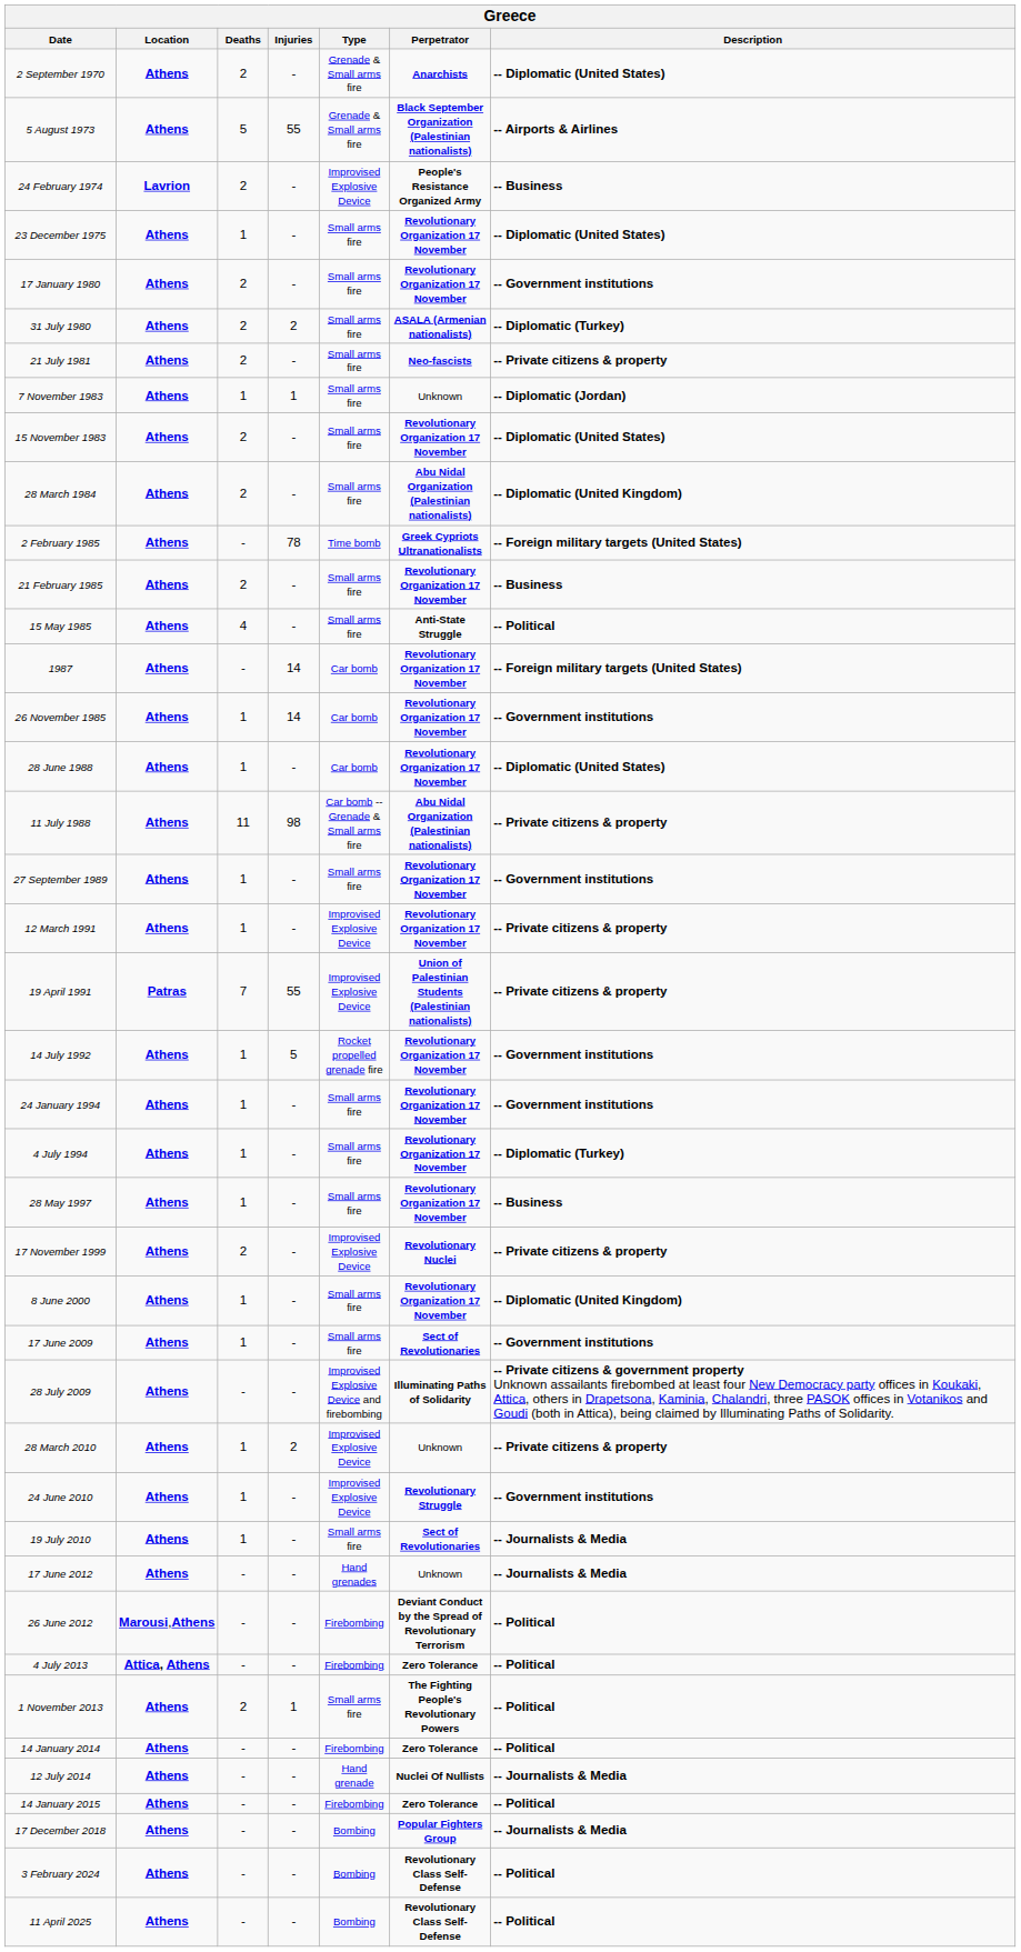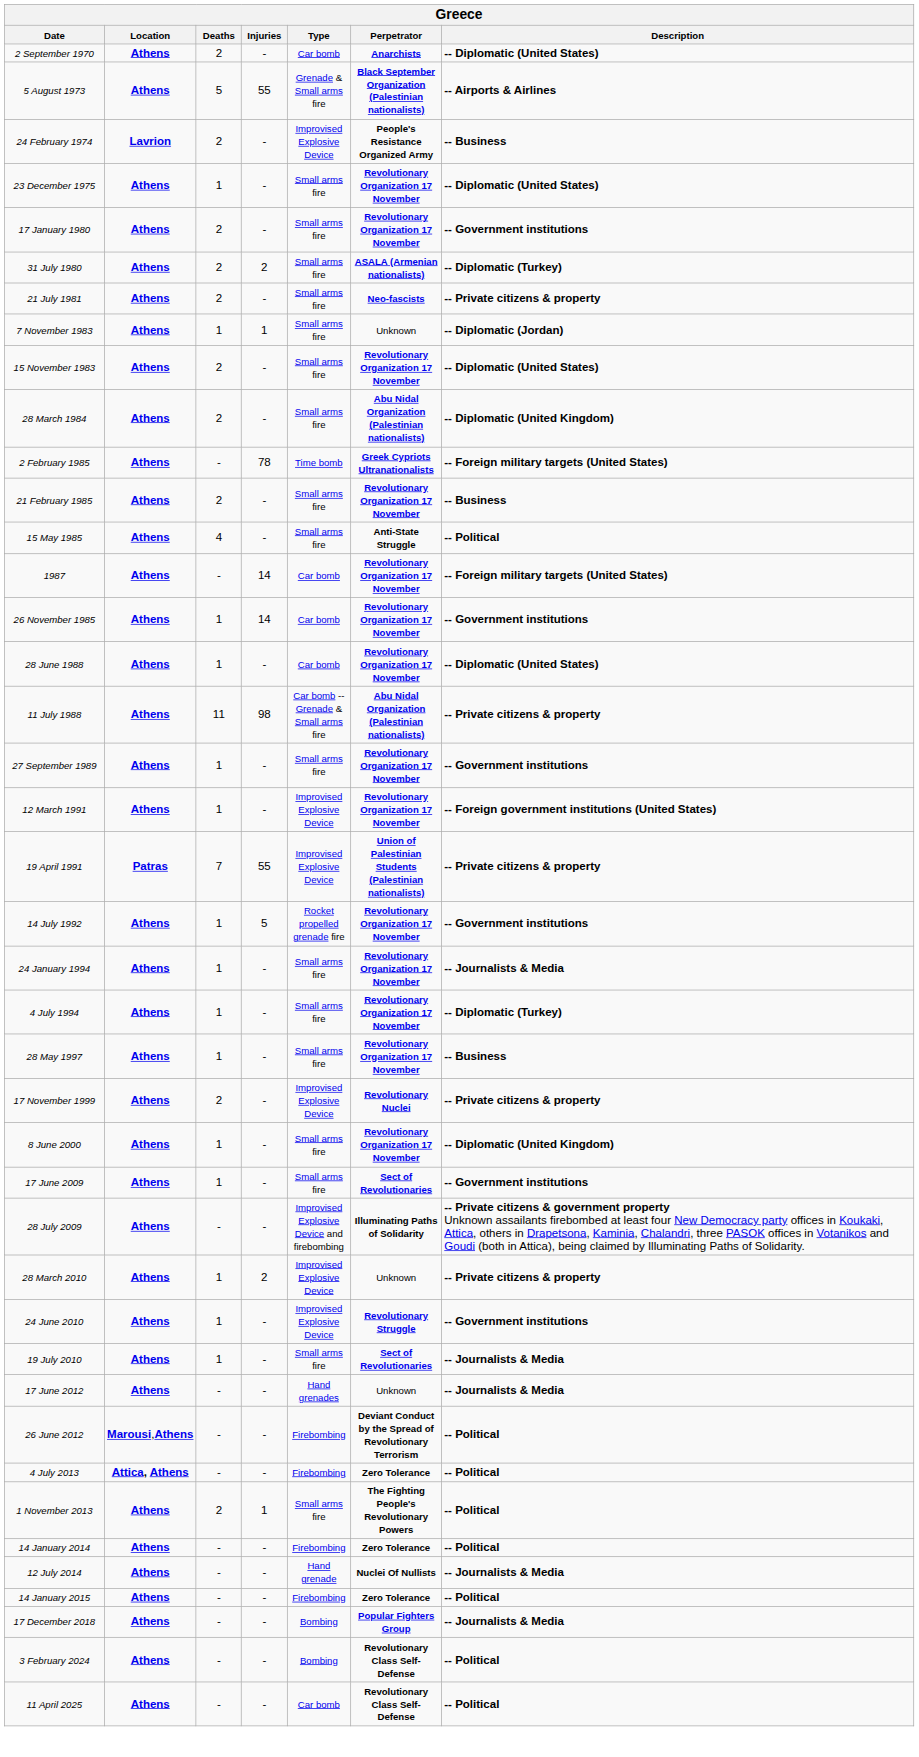 <table class="wikitable sortable collapsible" "border=1" style="width:100%; width:100%">
 <tr>
 <th colspan=8><big>Greece</big></th>
 </tr>
 <tr>
 <th style="width:11%;"><small>Date</small></th>
 <th style="width:10%;"><small>Location</small></th>
 <th style="width:5%;"><small>Deaths</small></th>
 <th style="width:5%;"><small>Injuries</small></th>
 <th style="width:7%;"><small>Type</small></th>
 <th style="width:10%;"><small>Perpetrator</small></th>
 <th><small>Description</small></th>
 </tr>
 <tr>
 <td style="text-align:center;"><small><em>2 September 1970</em></small></td>
 <td style="text-align:center;"><strong><a href='#'>Athens</a></strong></td>
 <td style="text-align:center;">2</td>
 <td style="text-align:center;">-</td>
-<td style="text-align:center;"><small><a href='#'>Grenade</a> & <a href='#'>Small arms</a> fire</small></td>
+<td style="text-align:center;"><small><a href='#'>Car bomb</a></small></td>
 <td style="text-align:center;"><small><strong><a href='#'>Anarchists</a></strong></small></td>
 <td><strong>-- Diplomatic (United States)</strong><br></td>
 </tr>
 <tr>
 <td style="text-align:center;"><small><em>5 August 1973</em></small></td>
 <td style="text-align:center;"><strong><a href='#'>Athens</a></strong></td>
 <td style="text-align:center;">5</td>
 <td style="text-align:center;">55</td>
 <td style="text-align:center;"><small><a href='#'>Grenade</a> & <a href='#'>Small arms</a> fire</small></td>
 <td style="text-align:center;"><small><strong><a href='#'>Black September Organization (Palestinian nationalists)</a></strong></small></td>
 <td><strong>-- Airports & Airlines</strong><br></td>
 </tr>
 <tr>
 <td style="text-align:center;"><small><em>24 February 1974</em></small></td>
 <td style="text-align:center;"><strong><a href='#'>Lavrion</a></strong></td>
 <td style="text-align:center;">2</td>
 <td style="text-align:center;">-</td>
 <td style="text-align:center;"><small><a href='#'>Improvised Explosive Device</a></small></td>
 <td style="text-align:center;"><small><strong>People's Resistance Organized Army</strong></small></td>
 <td><strong>-- Business</strong><br></td>
 </tr>
 <tr>
 <td style="text-align:center;"><small><em>23 December 1975</em></small></td>
 <td style="text-align:center;"><strong><a href='#'>Athens</a></strong></td>
 <td style="text-align:center;">1</td>
 <td style="text-align:center;">-</td>
 <td style="text-align:center;"><small><a href='#'>Small arms</a> fire</small></td>
 <td style="text-align:center;"><small><strong><a href='#'>Revolutionary Organization 17 November</a></strong></small></td>
 <td><strong>-- Diplomatic (United States)</strong><br></td>
 </tr>
 <tr>
 <td style="text-align:center;"><small><em>17 January 1980</em></small></td>
 <td style="text-align:center;"><strong><a href='#'>Athens</a></strong></td>
 <td style="text-align:center;">2</td>
 <td style="text-align:center;">-</td>
 <td style="text-align:center;"><small><a href='#'>Small arms</a> fire</small></td>
 <td style="text-align:center;"><small><strong><a href='#'>Revolutionary Organization 17 November</a></strong></small></td>
 <td><strong>-- Government institutions</strong><br></td>
 </tr>
 <tr>
 <td style="text-align:center;"><small><em>31 July 1980</em></small></td>
 <td style="text-align:center;"><strong><a href='#'>Athens</a></strong></td>
 <td style="text-align:center;">2</td>
 <td style="text-align:center;">2</td>
 <td style="text-align:center;"><small><a href='#'>Small arms</a> fire</small></td>
 <td style="text-align:center;"><small><strong><a href='#'>ASALA (Armenian nationalists)</a></strong></small></td>
 <td><strong>-- Diplomatic (Turkey)</strong><br></td>
 </tr>
 <tr>
 <td style="text-align:center;"><small><em>21 July 1981</em></small></td>
 <td style="text-align:center;"><strong><a href='#'>Athens</a></strong></td>
 <td style="text-align:center;">2</td>
 <td style="text-align:center;">-</td>
 <td style="text-align:center;"><small><a href='#'>Small arms</a> fire</small></td>
 <td style="text-align:center;"><small><strong><a href='#'>Neo-fascists</a></strong></small></td>
 <td><strong>-- Private citizens & property</strong><br></td>
 </tr>
 <tr>
 <td style="text-align:center;"><small><em>7 November 1983</em></small></td>
 <td style="text-align:center;"><strong><a href='#'>Athens</a></strong></td>
 <td style="text-align:center;">1</td>
 <td style="text-align:center;">1</td>
 <td style="text-align:center;"><small><a href='#'>Small arms</a> fire</small></td>
 <td style="text-align:center;"><small> Unknown </small></td>
 <td><strong>-- Diplomatic (Jordan)</strong><br></td>
 </tr>
 <tr>
 <td style="text-align:center;"><small><em>15 November 1983</em></small></td>
 <td style="text-align:center;"><strong><a href='#'>Athens</a></strong></td>
 <td style="text-align:center;">2</td>
 <td style="text-align:center;">-</td>
 <td style="text-align:center;"><small><a href='#'>Small arms</a> fire</small></td>
 <td style="text-align:center;"><small><strong><a href='#'>Revolutionary Organization 17 November</a></strong></small></td>
 <td><strong>-- Diplomatic (United States)</strong><br></td>
 </tr>
 <tr>
 <td style="text-align:center;"><small><em>28 March 1984</em></small></td>
 <td style="text-align:center;"><strong><a href='#'>Athens</a></strong></td>
 <td style="text-align:center;">2</td>
 <td style="text-align:center;">-</td>
 <td style="text-align:center;"><small><a href='#'>Small arms</a> fire</small></td>
 <td style="text-align:center;"><small><strong><a href='#'>Abu Nidal Organization (Palestinian nationalists)</a></strong></small></td>
 <td><strong>-- Diplomatic (United Kingdom)</strong><br></td>
 </tr>
 <tr>
 <td style="text-align:center;"><small><em>2 February 1985</em></small></td>
 <td style="text-align:center;"><strong><a href='#'>Athens</a></strong></td>
 <td style="text-align:center;">-</td>
 <td style="text-align:center;">78</td>
 <td style="text-align:center;"><small><a href='#'>Time bomb</a></small></td>
 <td style="text-align:center;"><small><strong><a href='#'>Greek Cypriots</a> <a href='#'>Ultranationalists</a></strong></small></td>
 <td><strong>-- Foreign military targets (United States)</strong><br></td>
 </tr>
 <tr>
 <td style="text-align:center;"><small><em>21 February 1985</em></small></td>
 <td style="text-align:center;"><strong><a href='#'>Athens</a></strong></td>
 <td style="text-align:center;">2</td>
 <td style="text-align:center;">-</td>
 <td style="text-align:center;"><small><a href='#'>Small arms</a> fire</small></td>
 <td style="text-align:center;"><small><strong><a href='#'>Revolutionary Organization 17 November</a></strong></small></td>
 <td><strong>-- Business</strong><br></td>
 </tr>
 <tr>
 <td style="text-align:center;"><small><em>15 May 1985</em></small></td>
 <td style="text-align:center;"><strong><a href='#'>Athens</a></strong></td>
 <td style="text-align:center;">4</td>
 <td style="text-align:center;">-</td>
 <td style="text-align:center;"><small><a href='#'>Small arms</a> fire</small></td>
 <td style="text-align:center;"><small><strong>Anti-State Struggle</strong></small></td>
 <td><strong>-- Political</strong><br></td>
 </tr>
 <tr>
 <td style="text-align:center;"><small><em>1987</em></small></td>
 <td style="text-align:center;"><strong><a href='#'>Athens</a></strong></td>
 <td style="text-align:center;">-</td>
 <td style="text-align:center;">14</td>
 <td style="text-align:center;"><small><a href='#'>Car bomb</a></small></td>
 <td style="text-align:center;"><small><strong><a href='#'>Revolutionary Organization 17 November</a></strong></small></td>
 <td><strong>-- Foreign military targets (United States)</strong><br></td>
 </tr>
 <tr>
 <td style="text-align:center;"><small><em>26 November 1985</em></small></td>
 <td style="text-align:center;"><strong><a href='#'>Athens</a></strong></td>
 <td style="text-align:center;">1</td>
 <td style="text-align:center;">14</td>
 <td style="text-align:center;"><small><a href='#'>Car bomb</a></small></td>
 <td style="text-align:center;"><small><strong><a href='#'>Revolutionary Organization 17 November</a></strong></small></td>
 <td><strong>-- Government institutions</strong><br></td>
 </tr>
 <tr>
 <td style="text-align:center;"><small><em>28 June 1988</em></small></td>
 <td style="text-align:center;"><strong><a href='#'>Athens</a></strong></td>
 <td style="text-align:center;">1</td>
 <td style="text-align:center;">-</td>
 <td style="text-align:center;"><small><a href='#'>Car bomb</a></small></td>
 <td style="text-align:center;"><small><strong><a href='#'>Revolutionary Organization 17 November</a></strong></small></td>
 <td><strong>-- Diplomatic (United States)</strong><br></td>
 </tr>
 <tr>
 <td style="text-align:center;"><small><em>11 July 1988</em></small></td>
 <td style="text-align:center;"><strong><a href='#'>Athens</a></strong></td>
 <td style="text-align:center;">11</td>
 <td style="text-align:center;">98</td>
 <td style="text-align:center;"><small><a href='#'>Car bomb</a> -- <a href='#'>Grenade</a> & <a href='#'>Small arms</a> fire</small></td>
 <td style="text-align:center;"><small><strong><a href='#'>Abu Nidal Organization (Palestinian nationalists)</a></strong></small></td>
 <td><strong>-- Private citizens & property</strong><br></td>
 </tr>
 <tr>
 <td style="text-align:center;"><small><em>27 September 1989</em></small></td>
 <td style="text-align:center;"><strong><a href='#'>Athens</a></strong></td>
 <td style="text-align:center;">1</td>
 <td style="text-align:center;">-</td>
 <td style="text-align:center;"><small><a href='#'>Small arms</a> fire</small></td>
 <td style="text-align:center;"><small><strong><a href='#'>Revolutionary Organization 17 November</a></strong></small></td>
 <td><strong>-- Government institutions</strong><br></td>
 </tr>
 <tr>
 <td style="text-align:center;"><small><em>12 March 1991</em></small></td>
 <td style="text-align:center;"><strong><a href='#'>Athens</a></strong></td>
 <td style="text-align:center;">1</td>
 <td style="text-align:center;">-</td>
 <td style="text-align:center;"><small><a href='#'>Improvised Explosive Device</a></small></td>
 <td style="text-align:center;"><small><strong><a href='#'>Revolutionary Organization 17 November</a></strong></small></td>
-<td><strong>-- Private citizens & property</strong><br></td>
+<td><strong>-- Foreign government institutions (United States)</strong><br></td>
 </tr>
 <tr>
 <td style="text-align:center;"><small><em>19 April 1991</em></small></td>
 <td style="text-align:center;"><strong><a href='#'>Patras</a></strong></td>
 <td style="text-align:center;">7</td>
 <td style="text-align:center;">55</td>
 <td style="text-align:center;"><small><a href='#'>Improvised Explosive Device</a></small></td>
 <td style="text-align:center;"><small><strong><a href='#'>Union of Palestinian Students (Palestinian nationalists)</a></strong></small></td>
 <td><strong>-- Private citizens & property</strong><br></td>
 </tr>
 <tr>
 <td style="text-align:center;"><small><em>14 July 1992</em></small></td>
 <td style="text-align:center;"><strong><a href='#'>Athens</a></strong></td>
 <td style="text-align:center;">1</td>
 <td style="text-align:center;">5</td>
 <td style="text-align:center;"><small><a href='#'>Rocket propelled grenade</a> fire</small></td>
 <td style="text-align:center;"><small><strong><a href='#'>Revolutionary Organization 17 November</a></strong></small></td>
 <td><strong>-- Government institutions</strong><br></td>
 </tr>
 <tr>
 <td style="text-align:center;"><small><em>24 January 1994</em></small></td>
 <td style="text-align:center;"><strong><a href='#'>Athens</a></strong></td>
 <td style="text-align:center;">1</td>
 <td style="text-align:center;">-</td>
 <td style="text-align:center;"><small><a href='#'>Small arms</a> fire</small></td>
 <td style="text-align:center;"><small><strong><a href='#'>Revolutionary Organization 17 November</a></strong></small></td>
-<td><strong>-- Government institutions</strong><br></td>
+<td><strong>-- Journalists & Media</strong><br></td>
 </tr>
 <tr>
 <td style="text-align:center;"><small><em>4 July 1994</em></small></td>
 <td style="text-align:center;"><strong><a href='#'>Athens</a></strong></td>
 <td style="text-align:center;">1</td>
 <td style="text-align:center;">-</td>
 <td style="text-align:center;"><small><a href='#'>Small arms</a> fire</small></td>
 <td style="text-align:center;"><small><strong><a href='#'>Revolutionary Organization 17 November</a></strong></small></td>
 <td><strong>-- Diplomatic (Turkey)</strong><br></td>
 </tr>
 <tr>
 <td style="text-align:center;"><small><em>28 May 1997</em></small></td>
 <td style="text-align:center;"><strong><a href='#'>Athens</a></strong></td>
 <td style="text-align:center;">1</td>
 <td style="text-align:center;">-</td>
 <td style="text-align:center;"><small><a href='#'>Small arms</a> fire</small></td>
 <td style="text-align:center;"><small><strong><a href='#'>Revolutionary Organization 17 November</a></strong></small></td>
 <td><strong>-- Business</strong><br></td>
 </tr>
 <tr>
 <td style="text-align:center;"><small><em>17 November 1999</em></small></td>
 <td style="text-align:center;"><strong><a href='#'>Athens</a></strong></td>
 <td style="text-align:center;">2</td>
 <td style="text-align:center;">-</td>
 <td style="text-align:center;"><small><a href='#'>Improvised Explosive Device</a></small></td>
 <td style="text-align:center;"><small><strong><a href='#'>Revolutionary Nuclei</a></strong></small></td>
 <td><strong>-- Private citizens & property</strong><br></td>
 </tr>
 <tr>
 <td style="text-align:center;"><small><em>8 June 2000</em></small></td>
 <td style="text-align:center;"><strong><a href='#'>Athens</a></strong></td>
 <td style="text-align:center;">1</td>
 <td style="text-align:center;">-</td>
 <td style="text-align:center;"><small><a href='#'>Small arms</a> fire</small></td>
 <td style="text-align:center;"><small><strong><a href='#'>Revolutionary Organization 17 November</a></strong></small></td>
 <td><strong>-- Diplomatic (United Kingdom)</strong><br></td>
 </tr>
 <tr>
 <td style="text-align:center;"><small><em>17 June 2009</em></small></td>
 <td style="text-align:center;"><strong><a href='#'>Athens</a></strong></td>
 <td style="text-align:center;">1</td>
 <td style="text-align:center;">-</td>
 <td style="text-align:center;"><small><a href='#'>Small arms</a> fire</small></td>
 <td style="text-align:center;"><small><strong><a href='#'>Sect of Revolutionaries</a></strong></small></td>
 <td><strong>-- Government institutions</strong><br></td>
 </tr>
 <tr>
 <td style="text-align:center;"><small><em>28 July 2009</em></small></td>
 <td style="text-align:center;"><strong><a href='#'>Athens</a></strong></td>
 <td style="text-align:center;">-</td>
 <td style="text-align:center;">-</td>
 <td style="text-align:center;"><small><a href='#'>Improvised Explosive Device</a> and firebombing</small></td>
 <td style="text-align:center;"><small><strong>Illuminating Paths of Solidarity</strong></small></td>
 <td><strong>-- Private citizens & government property</strong><br>Unknown assailants firebombed at least four <a href='#'>New Democracy party</a> offices in <a href='#'>Koukaki</a>, <a href='#'>Attica</a>, others in <a href='#'>Drapetsona</a>, <a href='#'>Kaminia</a>, <a href='#'>Chalandri</a>, three <a href='#'>PASOK</a> offices in <a href='#'>Votanikos</a> and <a href='#'>Goudi</a> (both in Attica), being claimed by Illuminating Paths of Solidarity.</td>
 </tr>
 <tr>
 <td style="text-align:center;"><small><em>28 March 2010</em></small></td>
 <td style="text-align:center;"><strong><a href='#'>Athens</a></strong></td>
 <td style="text-align:center;">1</td>
 <td style="text-align:center;">2</td>
 <td style="text-align:center;"><small><a href='#'>Improvised Explosive Device</a></small></td>
 <td style="text-align:center;"><small>Unknown</small></td>
 <td><strong>-- Private citizens & property</strong><br></td>
 </tr>
 <tr>
 <td style="text-align:center;"><small><em>24 June 2010</em></small></td>
 <td style="text-align:center;"><strong><a href='#'>Athens</a></strong></td>
 <td style="text-align:center;">1</td>
 <td style="text-align:center;">-</td>
 <td style="text-align:center;"><small><a href='#'>Improvised Explosive Device</a></small></td>
 <td style="text-align:center;"><small><strong><a href='#'>Revolutionary Struggle</a></strong></small></td>
 <td><strong>-- Government institutions</strong><br></td>
 </tr>
 <tr>
 <td style="text-align:center;"><small><em>19 July 2010</em></small></td>
 <td style="text-align:center;"><strong><a href='#'>Athens</a></strong></td>
 <td style="text-align:center;">1</td>
 <td style="text-align:center;">-</td>
 <td style="text-align:center;"><small><a href='#'>Small arms</a> fire</small></td>
 <td style="text-align:center;"><small><strong><a href='#'>Sect of Revolutionaries</a></strong></small></td>
 <td><strong>-- Journalists & Media</strong><br></td>
 </tr>
 <tr>
 <td style="text-align:center;"><small><em> 17 June 2012</em></small></td>
 <td style="text-align:center;"><strong><a href='#'>Athens</a></strong></td>
 <td style="text-align:center;">-</td>
 <td style="text-align:center;">-</td>
 <td style="text-align:center;"><small><a href='#'>Hand grenades</a></small></td>
 <td style="text-align:center;"><small>Unknown</small></td>
 <td><strong>-- Journalists & Media</strong><br></td>
 </tr>
 <tr>
 <td style="text-align:center;"><small><em>26 June 2012</em></small></td>
 <td style="text-align:center;"><strong><a href='#'>Marousi</a></strong>,<strong><a href='#'>Athens</a></strong></td>
 <td style="text-align:center;">-</td>
 <td style="text-align:center;">-</td>
 <td style="text-align:center;"><small><a href='#'>Firebombing</a></small></td>
 <td style="text-align:center;"><small><strong>Deviant Conduct by the Spread of Revolutionary Terrorism</strong></small></td>
 <td><strong>-- Political</strong><br></td>
 </tr>
 <tr>
 <td style="text-align:center;"><small><em>4 July 2013</em></small></td>
 <td style="text-align:center;"><strong><a href='#'>Attica</a>, <a href='#'>Athens</a></strong></td>
 <td style="text-align:center;">-</td>
 <td style="text-align:center;">-</td>
 <td style="text-align:center;"><small><a href='#'>Firebombing</a></small></td>
 <td style="text-align:center;"><small><strong>Zero Tolerance</strong></small></td>
 <td><strong>-- Political</strong><br></td>
 </tr>
 <tr>
 <td style="text-align:center;"><small><em>1 November 2013</em></small></td>
 <td style="text-align:center;"><strong><a href='#'>Athens</a></strong></td>
 <td style="text-align:center;">2</td>
 <td style="text-align:center;">1</td>
 <td style="text-align:center;"><small><a href='#'>Small arms</a> fire</small></td>
 <td style="text-align:center;"><small><strong>The Fighting People's Revolutionary Powers</strong></small></td>
 <td><strong>-- Political</strong><br></td>
 </tr>
 <tr>
 <td style="text-align:center;"><small><em>14 January 2014</em></small></td>
 <td style="text-align:center;"><strong><a href='#'>Athens</a></strong></td>
 <td style="text-align:center;">-</td>
 <td style="text-align:center;">-</td>
 <td style="text-align:center;"><small><a href='#'>Firebombing</a></small></td>
 <td style="text-align:center;"><small><strong>Zero Tolerance</strong></small></td>
 <td><strong>-- Political</strong><br></td>
 </tr>
 <tr>
 <td style="text-align:center;"><small><em> 12 July 2014</em></small></td>
 <td style="text-align:center;"><strong><a href='#'>Athens</a></strong></td>
 <td style="text-align:center;">-</td>
 <td style="text-align:center;">-</td>
 <td style="text-align:center;"><small><a href='#'>Hand grenade</a></small></td>
 <td style="text-align:center;"><small><strong>Nuclei Of Nullists</strong></small></td>
 <td><strong>-- Journalists & Media</strong><br></td>
 </tr>
 <tr>
 <td style="text-align:center;"><small><em>14 January 2015</em></small></td>
 <td style="text-align:center;"><strong><a href='#'>Athens</a></strong></td>
 <td style="text-align:center;">-</td>
 <td style="text-align:center;">-</td>
 <td style="text-align:center;"><small><a href='#'>Firebombing</a></small></td>
 <td style="text-align:center;"><small><strong>Zero Tolerance</strong></small></td>
 <td><strong>-- Political</strong><br></td>
 </tr>
 <tr>
 <td style="text-align:center;"><small><em> 17 December 2018</em></small></td>
 <td style="text-align:center;"><strong><a href='#'>Athens</a></strong></td>
 <td style="text-align:center;">-</td>
 <td style="text-align:center;">-</td>
 <td style="text-align:center;"><small><a href='#'>Bombing</a></small></td>
 <td style="text-align:center;"><small><strong><a href='#'>Popular Fighters Group</a></strong></small></td>
 <td><strong>-- Journalists & Media</strong><br></td>
 </tr>
 <tr>
 <td style="text-align:center;"><small><em>3 February 2024</em></small></td>
 <td style="text-align:center;"><strong><a href='#'>Athens</a></strong></td>
 <td style="text-align:center;">-</td>
 <td style="text-align:center;">-</td>
 <td style="text-align:center;"><small><a href='#'>Bombing</a></small></td>
 <td style="text-align:center;"><small><strong>Revolutionary Class Self-Defense</strong></small></td>
 <td><strong>-- Political</strong><br></td>
 </tr>
 <tr>
 <td style="text-align:center;"><small><em>11 April 2025</em></small></td>
 <td style="text-align:center;"><strong><a href='#'>Athens</a></strong></td>
 <td style="text-align:center;">-</td>
 <td style="text-align:center;">-</td>
-<td style="text-align:center;"><small><a href='#'>Bombing</a></small></td>
+<td style="text-align:center;"><small><a href='#'>Car bomb</a></small></td>
 <td style="text-align:center;"><small><strong>Revolutionary Class Self-Defense</strong></small></td>
 <td><strong>-- Political</strong><br></td>
 </tr>
 </table>
